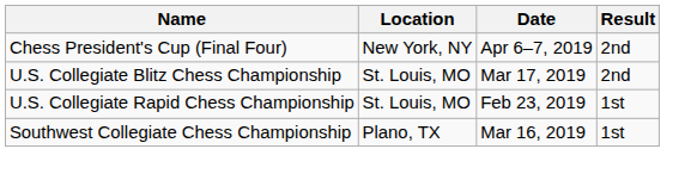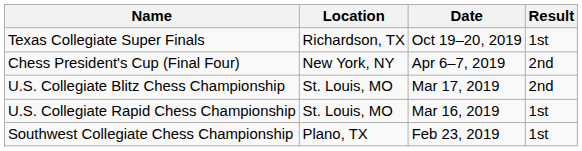 <table class="wikitable">
 <tr>
 <th>Name</th>
 <th>Location</th>
 <th>Date</th>
 <th>Result</th>
+</tr>
+<tr>
+<td>Texas Collegiate Super Finals</td>
+<td>Richardson, TX</td>
+<td>Oct 19–20, 2019</td>
+<td>1st</td>
 </tr>
 <tr>
 <td>Chess President's Cup (Final Four)</td>
 <td>New York, NY</td>
 <td>Apr 6–7, 2019</td>
 <td>2nd</td>
 </tr>
 <tr>
 <td>U.S. Collegiate Blitz Chess Championship</td>
 <td>St. Louis, MO</td>
 <td>Mar 17, 2019</td>
 <td>2nd</td>
 </tr>
 <tr>
 <td>U.S. Collegiate Rapid Chess Championship</td>
 <td>St. Louis, MO</td>
-<td>Feb 23, 2019</td>
+<td>Mar 16, 2019</td>
 <td>1st</td>
 </tr>
 <tr>
 <td>Southwest Collegiate Chess Championship</td>
 <td>Plano, TX</td>
-<td>Mar 16, 2019</td>
+<td>Feb 23, 2019</td>
 <td>1st</td>
 </tr>
 </table>
